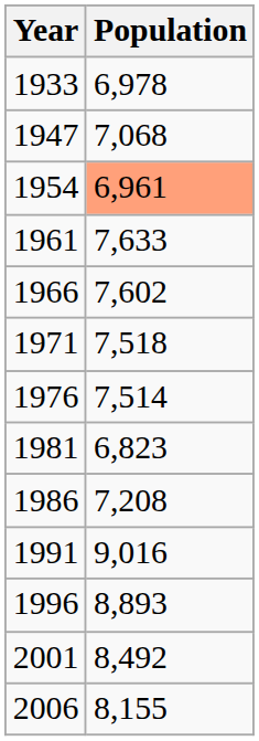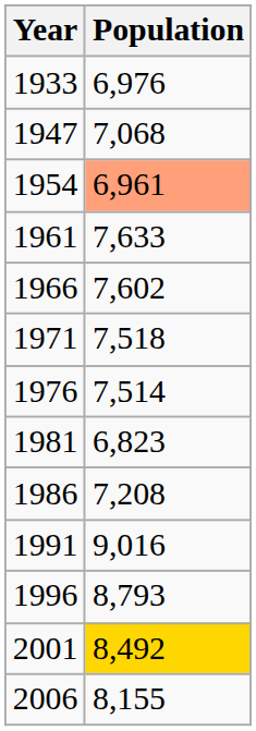 <table class="wikitable">
 <tr>
 <th>Year</th>
 <th>Population</th>
 </tr>
 <tr>
 <td>1933</td>
-<td>6,978</td>
+<td>6,976</td>
 </tr>
 <tr>
 <td>1947</td>
 <td>7,068</td>
 </tr>
 <tr>
 <td>1954</td>
 <td style="background: lightsalmon;">6,961</td>
 </tr>
 <tr>
 <td>1961</td>
 <td>7,633</td>
 </tr>
 <tr>
 <td>1966</td>
 <td>7,602</td>
 </tr>
 <tr>
 <td>1971</td>
 <td>7,518</td>
 </tr>
 <tr>
 <td>1976</td>
 <td>7,514</td>
 </tr>
 <tr>
 <td>1981</td>
 <td>6,823</td>
 </tr>
 <tr>
 <td>1986</td>
 <td>7,208</td>
 </tr>
 <tr>
 <td>1991</td>
 <td>9,016</td>
 </tr>
 <tr>
 <td>1996</td>
-<td>8,893</td>
+<td>8,793</td>
 </tr>
 <tr>
 <td>2001</td>
-<td>8,492</td>
+<td style="background: gold;">8,492</td>
 </tr>
 <tr>
 <td>2006</td>
 <td>8,155</td>
 </tr>
 </table>
